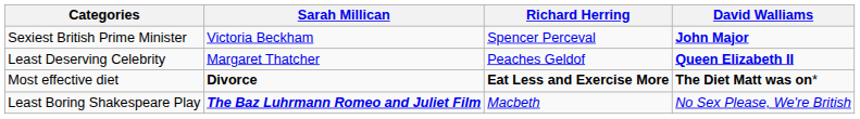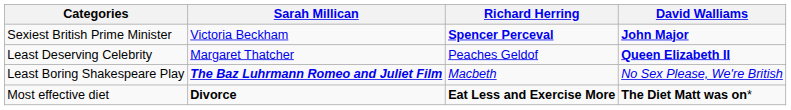 <table class="wikitable">
 <tr>
 <th>Categories</th>
 <th><a href='#'>Sarah Millican</a></th>
 <th><a href='#'>Richard Herring</a></th>
 <th><a href='#'>David Walliams</a></th>
 </tr>
 <tr>
 <td>Sexiest British Prime Minister</td>
 <td><a href='#'>Victoria Beckham</a></td>
-<td><a href='#'>Spencer Perceval</a></td>
+<td><strong><a href='#'>Spencer Perceval</a></strong></td>
 <td><strong><a href='#'>John Major</a></strong></td>
 </tr>
 <tr>
 <td>Least Deserving Celebrity</td>
 <td><a href='#'>Margaret Thatcher</a></td>
 <td><a href='#'>Peaches Geldof</a></td>
 <td><strong><a href='#'>Queen Elizabeth II</a></strong></td>
 </tr>
 <tr>
+<td>Least Boring Shakespeare Play</td>
+<td><strong> <em><a href='#'>The Baz Luhrmann Romeo and Juliet Film</a></em> </strong></td>
+<td><em><a href='#'>Macbeth</a></em></td>
+<td><em><a href='#'>No Sex Please, We're British</a></em></td>
+</tr>
+<tr>
 <td>Most effective diet</td>
 <td><strong>Divorce</strong></td>
 <td><strong>Eat Less and Exercise More</strong></td>
 <td><strong>The Diet Matt was on</strong>*</td>
 </tr>
-<tr>
-<td>Least Boring Shakespeare Play</td>
-<td><strong> <em><a href='#'>The Baz Luhrmann Romeo and Juliet Film</a></em> </strong></td>
-<td><em><a href='#'>Macbeth</a></em></td>
-<td><em><a href='#'>No Sex Please, We're British</a></em></td>
-</tr>
 </table>
